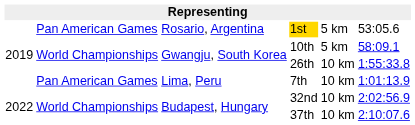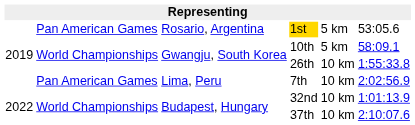 <table>
 <tr>
 <th bgcolor="#eeeeee" colspan="6">Representing </th>
 </tr>
 <tr>
 <td rowspan=4>2019</td>
 <td><a href='#'>Pan American Games</a></td>
 <td align=left> <a href='#'>Rosario</a>, <a href='#'>Argentina</a></td>
 <td bgcolor="gold">1st</td>
 <td>5 km</td>
 <td>53:05.6</td>
 </tr>
 <tr>
 <td rowspan=2><a href='#'>World Championships</a></td>
 <td align=left rowspan=2> <a href='#'>Gwangju</a>, <a href='#'>South Korea</a></td>
 <td>10th</td>
 <td>5 km</td>
 <td><a href='#'>58:09.1</a></td>
 </tr>
 <tr>
 <td>26th</td>
 <td>10 km</td>
 <td><a href='#'>1:55:33.8</a></td>
 </tr>
 <tr>
 <td><a href='#'>Pan American Games</a></td>
 <td align=left> <a href='#'>Lima</a>, <a href='#'>Peru</a></td>
 <td>7th</td>
 <td>10 km</td>
-<td><a href='#'>1:01:13.9</a></td>
+<td><a href='#'>2:02:56.9</a></td>
 </tr>
 <tr>
 <td rowspan=2>2022</td>
 <td rowspan=2><a href='#'>World Championships</a></td>
 <td rowspan=2 align=left> <a href='#'>Budapest</a>, <a href='#'>Hungary</a></td>
 <td>32nd</td>
 <td>10 km</td>
-<td><a href='#'>2:02:56.9</a></td>
+<td><a href='#'>1:01:13.9</a></td>
 </tr>
 <tr>
 <td>37th</td>
 <td>10 km</td>
 <td><a href='#'>2:10:07.6</a></td>
 </tr>
 </table>
